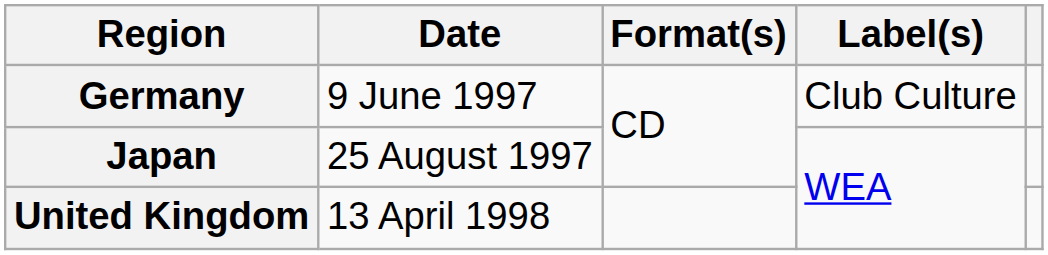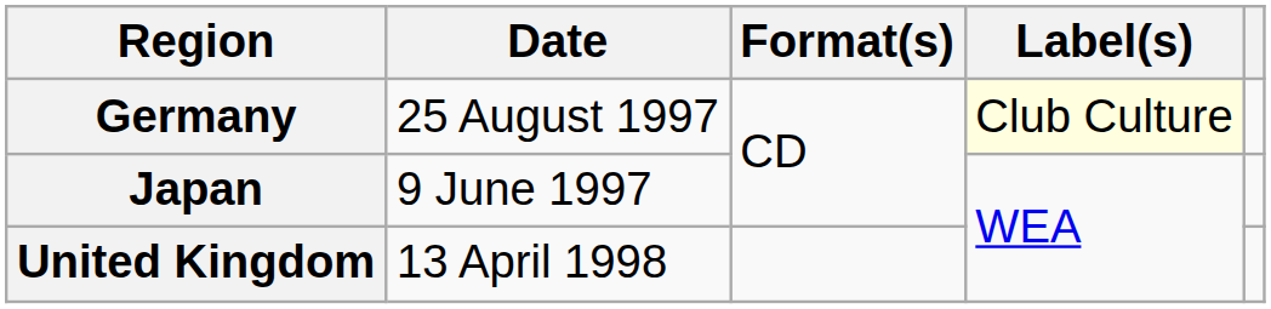 <table class="wikitable plainrowheaders">
 <tr>
 <th scope="col">Region</th>
 <th scope="col">Date</th>
 <th scope="col">Format(s)</th>
 <th scope="col">Label(s)</th>
 <th scope="col"></th>
 </tr>
 <tr>
 <th scope="row">Germany</th>
-<td>9 June 1997</td>
+<td>25 August 1997</td>
 <td rowspan="2">CD</td>
-<td>Club Culture</td>
+<td style="background: lightyellow;">Club Culture</td>
 <td></td>
 </tr>
 <tr>
 <th scope="row">Japan</th>
-<td>25 August 1997</td>
+<td>9 June 1997</td>
 <td rowspan="2"><a href='#'>WEA</a></td>
 <td></td>
 </tr>
 <tr>
 <th scope="row">United Kingdom</th>
 <td>13 April 1998</td>
 <td></td>
 <td></td>
 </tr>
 </table>
